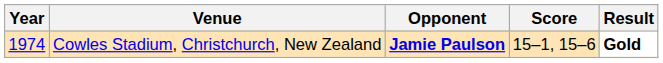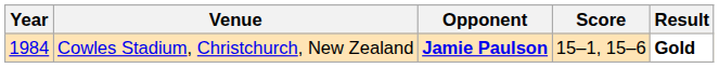 <table class="sortable wikitable" style="font-size: 90%;">
 <tr>
 <th>Year</th>
 <th>Venue</th>
 <th>Opponent</th>
 <th>Score</th>
 <th>Result</th>
 </tr>
 <tr style="background:#FFE4B5">
-<td align="center"><a href='#'>1974</a></td>
+<td align="center"><a href='#'>1984</a></td>
 <td align="left"><a href='#'>Cowles Stadium</a>, <a href='#'>Christchurch</a>, New Zealand</td>
 <td align="left"><strong> <a href='#'>Jamie Paulson</a></strong></td>
 <td align="left">15–1, 15–6</td>
 <td style="text-align:left; background:white"> <strong>Gold</strong></td>
 </tr>
 </table>
